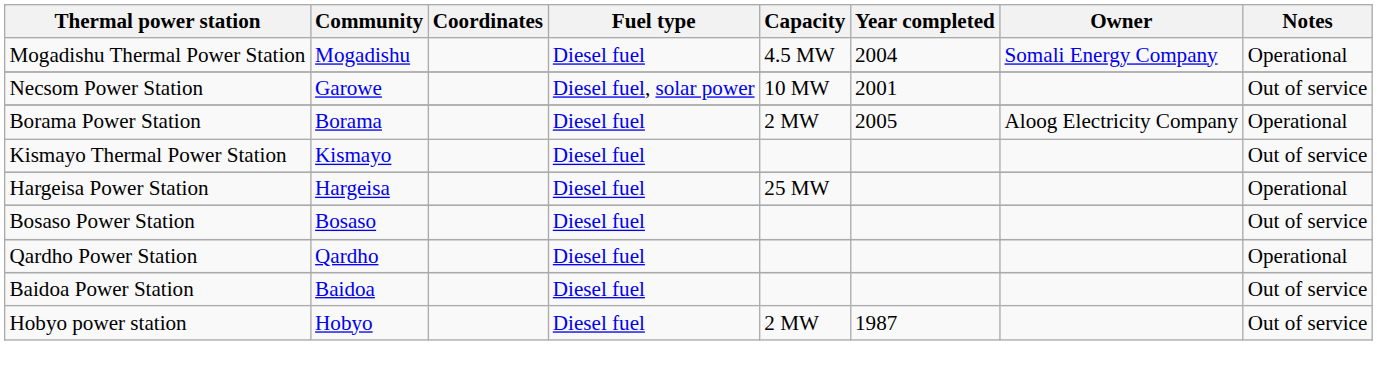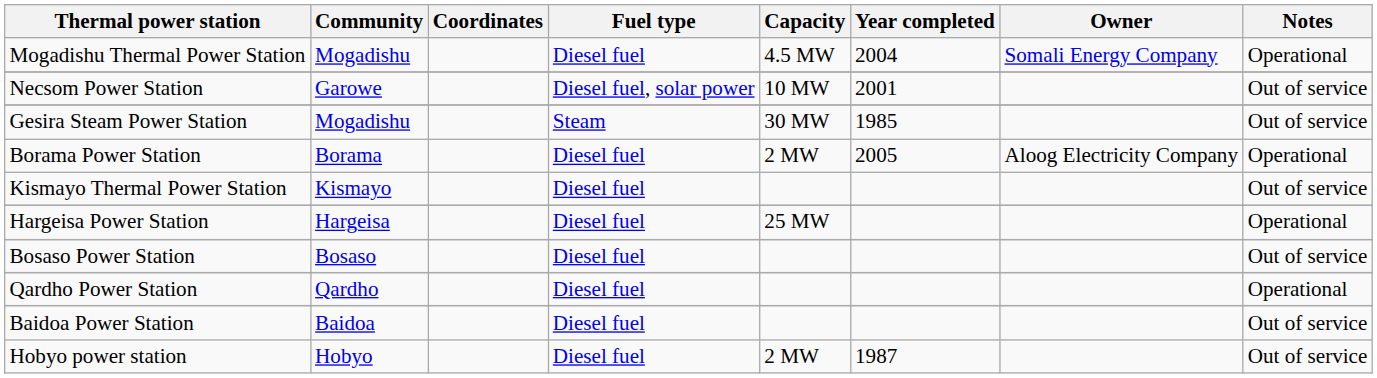 <table class="wikitable sortable">
 <tr>
 <th>Thermal power station</th>
 <th>Community</th>
 <th>Coordinates</th>
 <th>Fuel type</th>
 <th>Capacity</th>
 <th>Year completed</th>
 <th>Owner</th>
 <th>Notes</th>
 </tr>
 <tr>
 <td>Mogadishu Thermal Power Station</td>
 <td><a href='#'>Mogadishu</a></td>
 <td></td>
 <td><a href='#'>Diesel fuel</a></td>
 <td>4.5 MW</td>
 <td>2004</td>
 <td><a href='#'>Somali Energy Company</a></td>
 <td>Operational</td>
 </tr>
 <tr>
 </tr>
 <tr>
 <td>Necsom Power Station</td>
 <td><a href='#'>Garowe</a></td>
 <td></td>
 <td><a href='#'>Diesel fuel</a>, <a href='#'>solar power</a></td>
 <td>10 MW</td>
 <td>2001</td>
 <td></td>
 <td>Out of service</td>
 </tr>
 <tr>
+</tr>
+<tr>
+<td>Gesira Steam Power Station</td>
+<td><a href='#'>Mogadishu</a></td>
+<td></td>
+<td><a href='#'>Steam</a></td>
+<td>30 MW</td>
+<td>1985</td>
+<td></td>
+<td>Out of service</td>
 </tr>
 <tr>
 <td>Borama Power Station</td>
 <td><a href='#'>Borama</a></td>
 <td></td>
 <td><a href='#'>Diesel fuel</a></td>
 <td>2 MW</td>
 <td>2005</td>
 <td>Aloog Electricity Company</td>
 <td>Operational</td>
 </tr>
 <tr>
 <td>Kismayo Thermal Power Station</td>
 <td><a href='#'>Kismayo</a></td>
 <td></td>
 <td><a href='#'>Diesel fuel</a></td>
 <td></td>
 <td></td>
 <td></td>
 <td>Out of service</td>
 </tr>
 <tr>
 </tr>
 <tr>
 <td>Hargeisa Power Station</td>
 <td><a href='#'>Hargeisa</a></td>
 <td></td>
 <td><a href='#'>Diesel fuel</a></td>
 <td>25 MW</td>
 <td></td>
 <td></td>
 <td>Operational</td>
 </tr>
 <tr>
 </tr>
 <tr>
 <td>Bosaso Power Station</td>
 <td><a href='#'>Bosaso</a></td>
 <td></td>
 <td><a href='#'>Diesel fuel</a></td>
 <td></td>
 <td></td>
 <td></td>
 <td>Out of service</td>
 </tr>
 <tr>
 </tr>
 <tr>
 <td>Qardho Power Station</td>
 <td><a href='#'>Qardho</a></td>
 <td></td>
 <td><a href='#'>Diesel fuel</a></td>
 <td></td>
 <td></td>
 <td></td>
 <td>Operational</td>
 </tr>
 <tr>
 </tr>
 <tr>
 <td>Baidoa Power Station</td>
 <td><a href='#'>Baidoa</a></td>
 <td></td>
 <td><a href='#'>Diesel fuel</a></td>
 <td></td>
 <td></td>
 <td></td>
 <td>Out of service</td>
 </tr>
 <tr>
 <td>Hobyo power station</td>
 <td><a href='#'>Hobyo</a></td>
 <td></td>
 <td><a href='#'>Diesel fuel</a></td>
 <td>2 MW</td>
 <td>1987</td>
 <td></td>
 <td>Out of service</td>
 </tr>
 </table>
